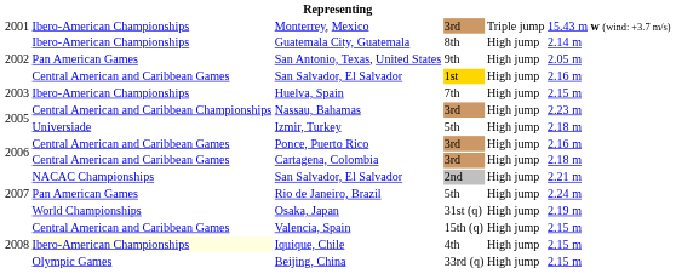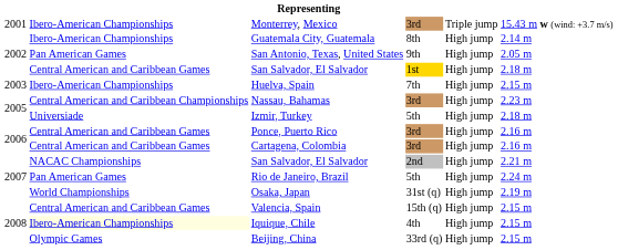 <table>
 <tr>
 <th colspan="6">Representing </th>
 </tr>
 <tr>
 <td>2001</td>
 <td><a href='#'>Ibero-American Championships</a></td>
 <td><a href='#'>Monterrey</a>, <a href='#'>Mexico</a></td>
 <td bgcolor="cc9966">3rd</td>
 <td>Triple jump</td>
 <td><a href='#'>15.43 m</a> <strong>w</strong> <small>(wind: +3.7 m/s)</small></td>
 </tr>
 <tr>
 <td rowspan=3>2002</td>
 <td><a href='#'>Ibero-American Championships</a></td>
 <td><a href='#'>Guatemala City, Guatemala</a></td>
 <td>8th</td>
 <td>High jump</td>
 <td><a href='#'>2.14 m</a></td>
 </tr>
 <tr>
 <td><a href='#'>Pan American Games</a></td>
 <td><a href='#'>San Antonio, Texas</a>, <a href='#'>United States</a></td>
 <td>9th</td>
 <td>High jump</td>
 <td><a href='#'>2.05 m</a></td>
 </tr>
 <tr>
 <td><a href='#'>Central American and Caribbean Games</a></td>
 <td><a href='#'>San Salvador, El Salvador</a></td>
 <td bgcolor="gold">1st</td>
 <td>High jump</td>
-<td><a href='#'>2.16 m</a></td>
+<td><a href='#'>2.18 m</a></td>
 </tr>
 <tr>
 <td>2003</td>
 <td><a href='#'>Ibero-American Championships</a></td>
 <td><a href='#'>Huelva, Spain</a></td>
 <td>7th</td>
 <td>High jump</td>
 <td><a href='#'>2.15 m</a></td>
 </tr>
 <tr>
 <td rowspan=2>2005</td>
 <td><a href='#'>Central American and Caribbean Championships</a></td>
 <td><a href='#'>Nassau, Bahamas</a></td>
 <td bgcolor="cc9966">3rd</td>
 <td>High jump</td>
 <td><a href='#'>2.23 m</a></td>
 </tr>
 <tr>
 <td><a href='#'>Universiade</a></td>
 <td><a href='#'>Izmir, Turkey</a></td>
 <td>5th</td>
 <td>High jump</td>
 <td><a href='#'>2.18 m</a></td>
 </tr>
 <tr>
 <td rowspan=2>2006</td>
 <td><a href='#'>Central American and Caribbean Games</a></td>
 <td><a href='#'>Ponce, Puerto Rico</a></td>
 <td bgcolor="cc9966">3rd</td>
 <td>High jump</td>
 <td><a href='#'>2.16 m</a></td>
 </tr>
 <tr>
 <td><a href='#'>Central American and Caribbean Games</a></td>
 <td><a href='#'>Cartagena, Colombia</a></td>
 <td bgcolor="cc9966">3rd</td>
 <td>High jump</td>
-<td><a href='#'>2.18 m</a></td>
+<td><a href='#'>2.16 m</a></td>
 </tr>
 <tr>
 <td rowspan=3>2007</td>
 <td><a href='#'>NACAC Championships</a></td>
 <td><a href='#'>San Salvador, El Salvador</a></td>
 <td bgcolor="silver">2nd</td>
 <td>High jump</td>
 <td><a href='#'>2.21 m</a></td>
 </tr>
 <tr>
 <td><a href='#'>Pan American Games</a></td>
 <td><a href='#'>Rio de Janeiro, Brazil</a></td>
 <td>5th</td>
 <td>High jump</td>
 <td><a href='#'>2.24 m</a></td>
 </tr>
 <tr>
 <td><a href='#'>World Championships</a></td>
 <td><a href='#'>Osaka, Japan</a></td>
 <td>31st (q)</td>
 <td>High jump</td>
 <td><a href='#'>2.19 m</a></td>
 </tr>
 <tr>
 <td rowspan=3>2008</td>
 <td><a href='#'>Central American and Caribbean Games</a></td>
 <td><a href='#'>Valencia, Spain</a></td>
 <td>15th (q)</td>
 <td>High jump</td>
 <td><a href='#'>2.15 m</a></td>
 </tr>
 <tr>
 <td style="background: lightyellow;"><a href='#'>Ibero-American Championships</a></td>
 <td><a href='#'>Iquique, Chile</a></td>
 <td>4th</td>
 <td>High jump</td>
 <td><a href='#'>2.15 m</a></td>
 </tr>
 <tr>
 <td><a href='#'>Olympic Games</a></td>
 <td><a href='#'>Beijing, China</a></td>
 <td>33rd (q)</td>
 <td>High jump</td>
 <td><a href='#'>2.15 m</a></td>
 </tr>
 </table>
